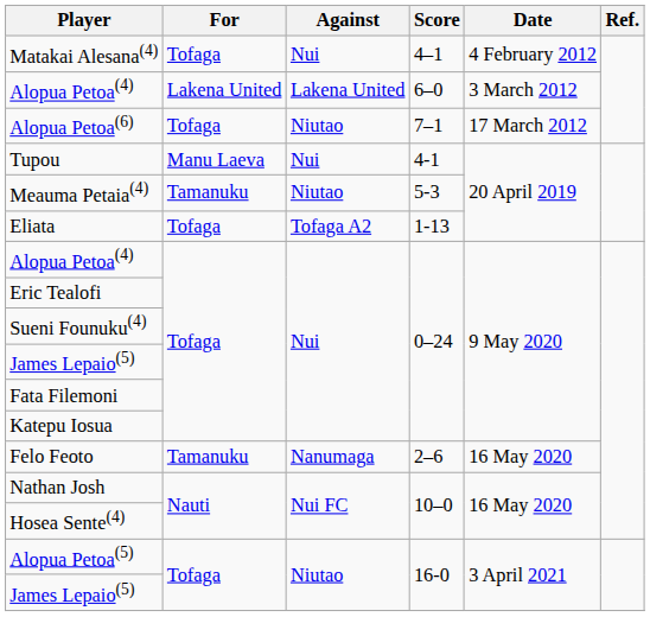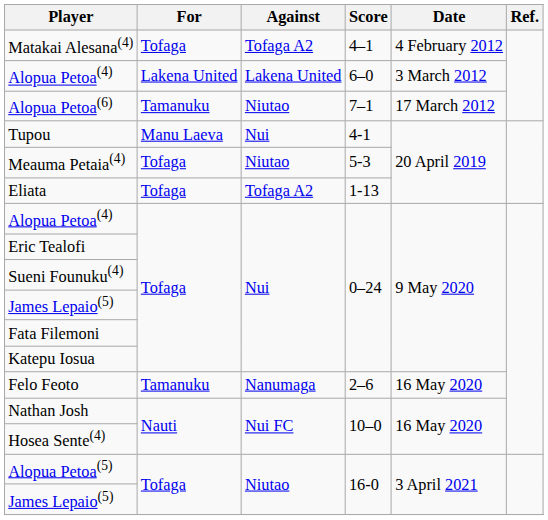 <table class="wikitable">
 <tr>
 <th>Player</th>
 <th>For</th>
 <th>Against</th>
 <th>Score</th>
 <th>Date</th>
 <th>Ref.</th>
 </tr>
 <tr>
 <td>Matakai Alesana<sup>(4)</sup></td>
 <td><a href='#'>Tofaga</a></td>
-<td><a href='#'>Nui</a></td>
+<td><a href='#'>Tofaga A2</a></td>
 <td>4–1</td>
 <td>4 February <a href='#'>2012</a></td>
 <td rowspan="3"></td>
 </tr>
 <tr>
 <td><a href='#'>Alopua Petoa</a><sup>(4)</sup></td>
 <td><a href='#'>Lakena United</a></td>
 <td><a href='#'>Lakena United</a></td>
 <td>6–0</td>
 <td>3 March <a href='#'>2012</a></td>
 </tr>
 <tr>
 <td><a href='#'>Alopua Petoa</a><sup>(6)</sup></td>
-<td><a href='#'>Tofaga</a></td>
+<td><a href='#'>Tamanuku</a></td>
 <td><a href='#'>Niutao</a></td>
 <td>7–1</td>
 <td>17 March <a href='#'>2012</a></td>
 </tr>
 <tr>
 <td>Tupou</td>
 <td><a href='#'>Manu Laeva</a></td>
 <td><a href='#'>Nui</a></td>
 <td>4-1</td>
 <td rowspan="3">20 April <a href='#'>2019</a></td>
 <td rowspan="3"></td>
 </tr>
 <tr>
 <td>Meauma Petaia<sup>(4)</sup></td>
-<td><a href='#'>Tamanuku</a></td>
+<td><a href='#'>Tofaga</a></td>
 <td><a href='#'>Niutao</a></td>
 <td>5-3</td>
 </tr>
 <tr>
 <td>Eliata</td>
 <td><a href='#'>Tofaga</a></td>
 <td><a href='#'>Tofaga A2</a></td>
 <td>1-13</td>
 </tr>
 <tr>
 <td><a href='#'>Alopua Petoa</a><sup>(4)</sup></td>
 <td rowspan="6"><a href='#'>Tofaga</a></td>
 <td rowspan="6"><a href='#'>Nui</a></td>
 <td rowspan="6">0–24</td>
 <td rowspan="6">9 May <a href='#'>2020</a></td>
 <td rowspan="9"></td>
 </tr>
 <tr>
 <td>Eric Tealofi</td>
 </tr>
 <tr>
 <td>Sueni Founuku<sup>(4)</sup></td>
 </tr>
 <tr>
 <td><a href='#'>James Lepaio</a><sup>(5)</sup></td>
 </tr>
 <tr>
 <td>Fata Filemoni</td>
 </tr>
 <tr>
 <td>Katepu Iosua</td>
 </tr>
 <tr>
 <td>Felo Feoto</td>
 <td><a href='#'>Tamanuku</a></td>
 <td><a href='#'>Nanumaga</a></td>
 <td>2–6</td>
 <td>16 May <a href='#'>2020</a></td>
 </tr>
 <tr>
 <td>Nathan Josh</td>
 <td rowspan="2"><a href='#'>Nauti</a></td>
 <td rowspan="2"><a href='#'>Nui FC</a></td>
 <td rowspan="2">10–0</td>
 <td rowspan="2">16 May <a href='#'>2020</a></td>
 </tr>
 <tr>
 <td>Hosea Sente<sup>(4)</sup></td>
 </tr>
 <tr>
 <td><a href='#'>Alopua Petoa</a><sup>(5)</sup></td>
 <td rowspan="2"><a href='#'>Tofaga</a></td>
 <td rowspan="2"><a href='#'>Niutao</a></td>
 <td rowspan="2">16-0</td>
 <td rowspan="2">3 April <a href='#'>2021</a></td>
 <td rowspan="2"></td>
 </tr>
 <tr>
 <td><a href='#'>James Lepaio</a><sup>(5)</sup></td>
 </tr>
 <tr>
 </tr>
 </table>
